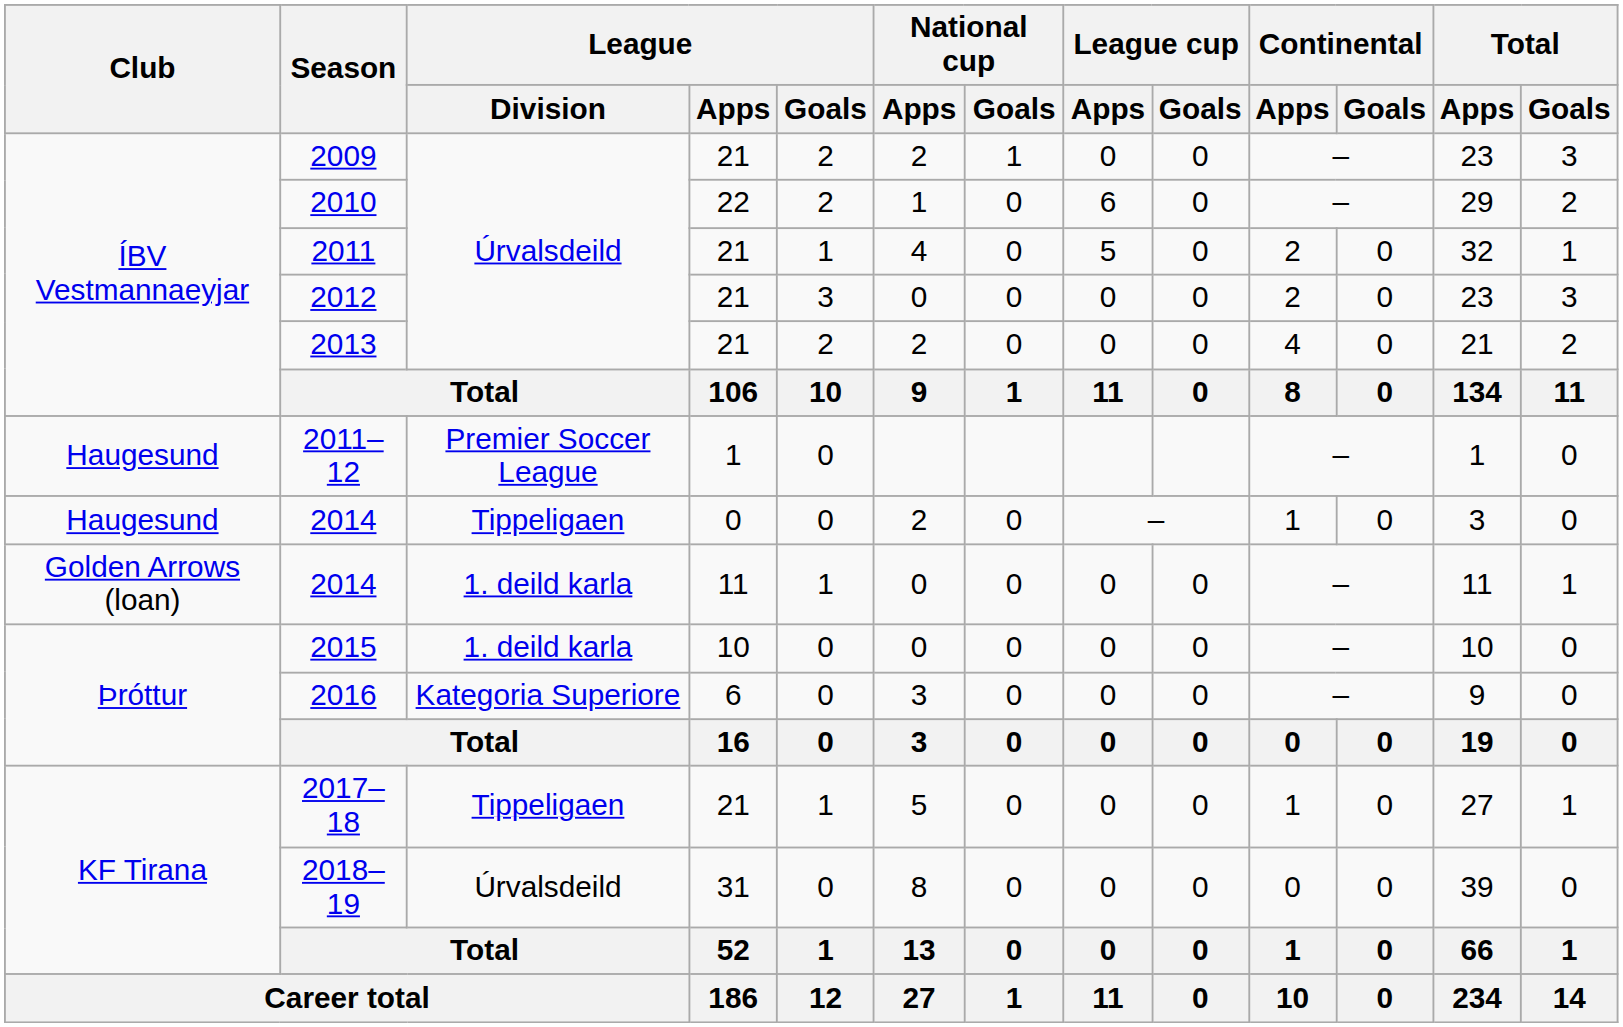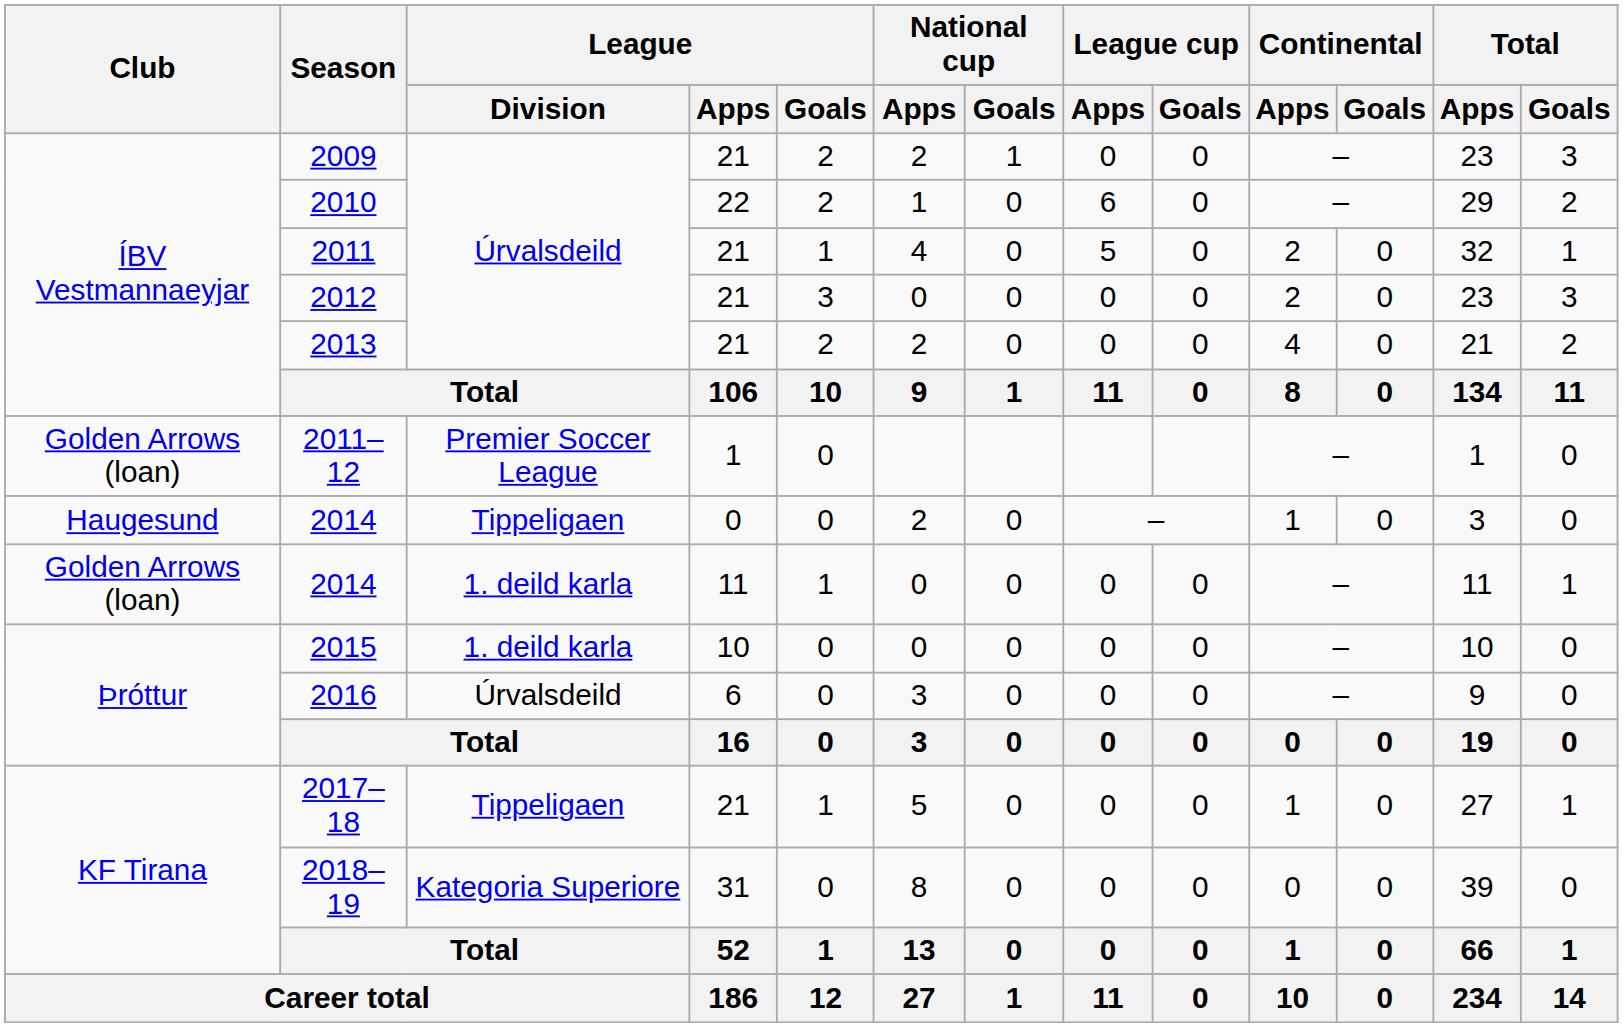 <table class="wikitable" style="text-align:center">
 <tr>
 <th rowspan="2">Club</th>
 <th rowspan="2">Season</th>
 <th colspan="3">League</th>
 <th colspan="2">National cup</th>
 <th colspan="2">League cup</th>
 <th colspan="2">Continental</th>
 <th colspan="2">Total</th>
 </tr>
 <tr>
 <th>Division</th>
 <th>Apps</th>
 <th>Goals</th>
 <th>Apps</th>
 <th>Goals</th>
 <th>Apps</th>
 <th>Goals</th>
 <th>Apps</th>
 <th>Goals</th>
 <th>Apps</th>
 <th>Goals</th>
 </tr>
 <tr>
 <td rowspan="6"><a href='#'>ÍBV Vestmannaeyjar</a></td>
 <td><a href='#'>2009</a></td>
 <td rowspan="5"><a href='#'>Úrvalsdeild</a></td>
 <td>21</td>
 <td>2</td>
 <td>2</td>
 <td>1</td>
 <td>0</td>
 <td>0</td>
 <td colspan="2">–</td>
 <td>23</td>
 <td>3</td>
 </tr>
 <tr>
 <td><a href='#'>2010</a></td>
 <td>22</td>
 <td>2</td>
 <td>1</td>
 <td>0</td>
 <td>6</td>
 <td>0</td>
 <td colspan="2">–</td>
 <td>29</td>
 <td>2</td>
 </tr>
 <tr>
 <td><a href='#'>2011</a></td>
 <td>21</td>
 <td>1</td>
 <td>4</td>
 <td>0</td>
 <td>5</td>
 <td>0</td>
 <td>2</td>
 <td>0</td>
 <td>32</td>
 <td>1</td>
 </tr>
 <tr>
 <td><a href='#'>2012</a></td>
 <td>21</td>
 <td>3</td>
 <td>0</td>
 <td>0</td>
 <td>0</td>
 <td>0</td>
 <td>2</td>
 <td>0</td>
 <td>23</td>
 <td>3</td>
 </tr>
 <tr>
 <td><a href='#'>2013</a></td>
 <td>21</td>
 <td>2</td>
 <td>2</td>
 <td>0</td>
 <td>0</td>
 <td>0</td>
 <td>4</td>
 <td>0</td>
 <td>21</td>
 <td>2</td>
 </tr>
 <tr>
 <th colspan="2">Total</th>
 <th>106</th>
 <th>10</th>
 <th>9</th>
 <th>1</th>
 <th>11</th>
 <th>0</th>
 <th>8</th>
 <th>0</th>
 <th>134</th>
 <th>11</th>
 </tr>
 <tr>
-<td><a href='#'>Haugesund</a></td>
+<td><a href='#'>Golden Arrows</a> (loan)</td>
 <td><a href='#'>2011–12</a></td>
 <td><a href='#'>Premier Soccer League</a></td>
 <td>1</td>
 <td>0</td>
 <td></td>
 <td></td>
 <td></td>
 <td></td>
 <td colspan="2">–</td>
 <td>1</td>
 <td>0</td>
 </tr>
 <tr>
 <td><a href='#'>Haugesund</a></td>
 <td><a href='#'>2014</a></td>
 <td><a href='#'>Tippeligaen</a></td>
 <td>0</td>
 <td>0</td>
 <td>2</td>
 <td>0</td>
 <td colspan="2">–</td>
 <td>1</td>
 <td>0</td>
 <td>3</td>
 <td>0</td>
 </tr>
 <tr>
 <td><a href='#'>Golden Arrows</a> (loan)</td>
 <td><a href='#'>2014</a></td>
 <td><a href='#'>1. deild karla</a></td>
 <td>11</td>
 <td>1</td>
 <td>0</td>
 <td>0</td>
 <td>0</td>
 <td>0</td>
 <td colspan="2">–</td>
 <td>11</td>
 <td>1</td>
 </tr>
 <tr>
 <td rowspan="3"><a href='#'>Þróttur</a></td>
 <td><a href='#'>2015</a></td>
 <td><a href='#'>1. deild karla</a></td>
 <td>10</td>
 <td>0</td>
 <td>0</td>
 <td>0</td>
 <td>0</td>
 <td>0</td>
 <td colspan="2">–</td>
 <td>10</td>
 <td>0</td>
 </tr>
 <tr>
 <td><a href='#'>2016</a></td>
-<td><a href='#'>Kategoria Superiore</a></td>
+<td>Úrvalsdeild</td>
 <td>6</td>
 <td>0</td>
 <td>3</td>
 <td>0</td>
 <td>0</td>
 <td>0</td>
 <td colspan="2">–</td>
 <td>9</td>
 <td>0</td>
 </tr>
 <tr>
 <th colspan="2">Total</th>
 <th>16</th>
 <th>0</th>
 <th>3</th>
 <th>0</th>
 <th>0</th>
 <th>0</th>
 <th>0</th>
 <th>0</th>
 <th>19</th>
 <th>0</th>
 </tr>
 <tr>
 <td rowspan="3"><a href='#'>KF Tirana</a></td>
 <td><a href='#'>2017–18</a></td>
 <td><a href='#'>Tippeligaen</a></td>
 <td>21</td>
 <td>1</td>
 <td>5</td>
 <td>0</td>
 <td>0</td>
 <td>0</td>
 <td>1</td>
 <td>0</td>
 <td>27</td>
 <td>1</td>
 </tr>
 <tr>
 <td><a href='#'>2018–19</a></td>
-<td>Úrvalsdeild</td>
+<td><a href='#'>Kategoria Superiore</a></td>
 <td>31</td>
 <td>0</td>
 <td>8</td>
 <td>0</td>
 <td>0</td>
 <td>0</td>
 <td>0</td>
 <td>0</td>
 <td>39</td>
 <td>0</td>
 </tr>
 <tr>
 <th colspan="2">Total</th>
 <th>52</th>
 <th>1</th>
 <th>13</th>
 <th>0</th>
 <th>0</th>
 <th>0</th>
 <th>1</th>
 <th>0</th>
 <th>66</th>
 <th>1</th>
 </tr>
 <tr>
 <th colspan="3">Career total</th>
 <th>186</th>
 <th>12</th>
 <th>27</th>
 <th>1</th>
 <th>11</th>
 <th>0</th>
 <th>10</th>
 <th>0</th>
 <th>234</th>
 <th>14</th>
 </tr>
 </table>
